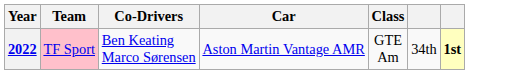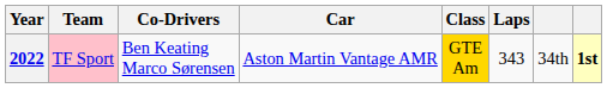 <table class="wikitable" style="text-align:center; font-size:90%">
 <tr>
 <th>Year</th>
 <th>Team</th>
 <th>Co-Drivers</th>
 <th>Car</th>
 <th>Class</th>
+<th>Laps</th>
 <th></th>
 <th></th>
 </tr>
 <tr>
 <th><a href='#'>2022</a></th>
 <td align="left" nowrap style="background: pink;"> <a href='#'>TF Sport</a></td>
 <td align="left" nowrap> <a href='#'>Ben Keating</a><br> <a href='#'>Marco Sørensen</a></td>
 <td align="left" nowrap><a href='#'>Aston Martin Vantage AMR</a></td>
-<td>GTE<br>Am</td>
+<td style="background: gold;">GTE<br>Am</td>
+<td>343</td>
 <td>34th</td>
 <td style="background:#FFFFBF;"><strong>1st</strong></td>
 </tr>
 </table>
